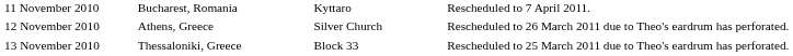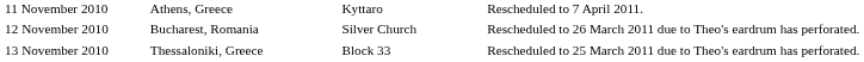 <table cellpadding="2" style="border:0 solid darkgrey; font-size:90%">
 <tr>
 <th style="width:150px;"></th>
 <th style="width:200px;"></th>
 <th style="width:150px;"></th>
 <th style="width:700px;"></th>
 </tr>
 <tr border="0">
 </tr>
 <tr>
 <td>11 November 2010</td>
-<td>Bucharest, Romania</td>
+<td>Athens, Greece</td>
 <td>Kyttaro</td>
 <td>Rescheduled to 7 April 2011.</td>
 </tr>
 <tr>
 <td>12 November 2010</td>
-<td>Athens, Greece</td>
+<td>Bucharest, Romania</td>
 <td>Silver Church</td>
 <td>Rescheduled to 26 March 2011 due to Theo's eardrum has perforated.</td>
 </tr>
 <tr>
 <td>13 November 2010</td>
 <td>Thessaloniki, Greece</td>
 <td>Block 33</td>
 <td>Rescheduled to 25 March 2011 due to Theo's eardrum has perforated.</td>
 </tr>
 </table>
